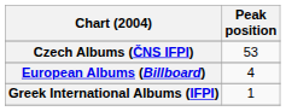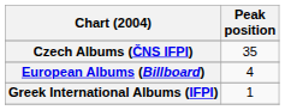 <table class="wikitable sortable plainrowheaders" style="text-align:center">
 <tr>
 <th scope="col">Chart (2004)</th>
 <th scope="col">Peak<br>position</th>
 </tr>
 <tr>
 </tr>
 <tr>
 </tr>
 <tr>
 </tr>
 <tr>
 </tr>
 <tr>
 </tr>
 <tr>
 <th scope="row">Czech Albums (<a href='#'>ČNS IFPI</a>)</th>
-<td>53</td>
+<td>35</td>
 </tr>
 <tr>
 </tr>
 <tr>
 </tr>
 <tr>
 <th scope="row"><a href='#'>European Albums</a> (<em><a href='#'>Billboard</a></em>)</th>
 <td>4</td>
 </tr>
 <tr>
 </tr>
 <tr>
 </tr>
 <tr>
 <th scope="row">Greek International Albums (<a href='#'>IFPI</a>)</th>
 <td>1</td>
 </tr>
 <tr>
 </tr>
 <tr>
 </tr>
 <tr>
 </tr>
 <tr>
 </tr>
 <tr>
 </tr>
 <tr>
 </tr>
 <tr>
 </tr>
 <tr>
 </tr>
 </table>
